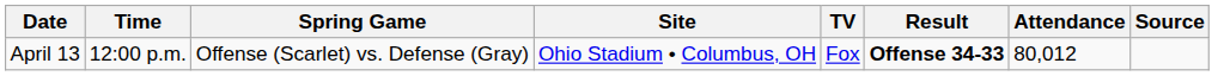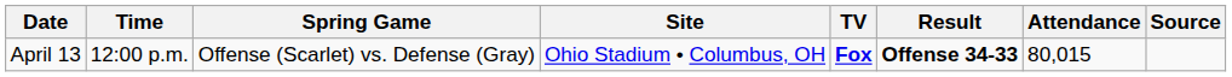 <table class="wikitable" style="font-size:95%;">
 <tr>
 <th>Date</th>
 <th>Time</th>
 <th>Spring Game</th>
 <th>Site</th>
 <th>TV</th>
 <th>Result</th>
 <th>Attendance</th>
 <th>Source</th>
 </tr>
 <tr>
 <td>April 13</td>
 <td>12:00 p.m.</td>
 <td>Offense (Scarlet) vs. Defense (Gray)</td>
 <td><a href='#'>Ohio Stadium</a> • <a href='#'>Columbus, OH</a></td>
-<td><a href='#'>Fox</a></td>
+<td><strong><a href='#'>Fox</a></strong></td>
 <td><strong>Offense 34-33</strong></td>
-<td>80,012</td>
+<td>80,015</td>
 <td></td>
 </tr>
 </table>
